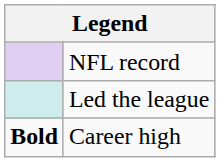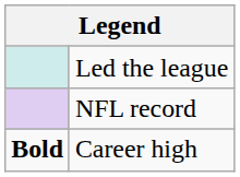 <table class="wikitable mw-collapsible mw-collapsed">
 <tr>
 <th colspan="2">Legend</th>
+</tr>
+<tr>
+<td style="background:#cfecec;"></td>
+<td>Led the league</td>
 </tr>
 <tr>
 <td style="background:#E0CEF2;"></td>
 <td>NFL record</td>
 </tr>
 <tr>
-<td style="background:#cfecec;"></td>
-<td>Led the league</td>
-</tr>
-<tr>
 <td><strong>Bold</strong></td>
 <td>Career high</td>
 </tr>
 </table>
